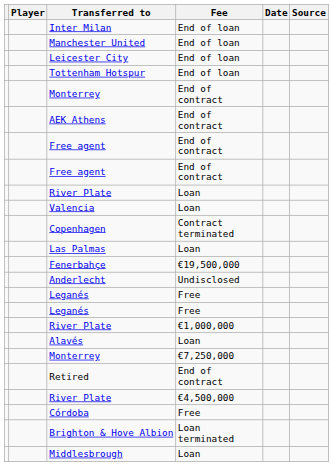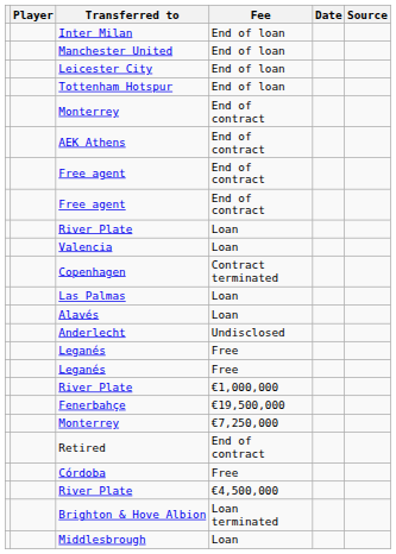 <table class="wikitable plainrowheaders sortable">
 <tr>
 <th></th>
 <th scope="col">Player</th>
 <th>Transferred to</th>
 <th style="width: 115px;">Fee</th>
 <th scope="col">Date</th>
 <th scope="col">Source</th>
 </tr>
 <tr>
 <td align="center"></td>
 <td></td>
 <td> <a href='#'>Inter Milan</a></td>
 <td>End of loan</td>
 <td></td>
 <td></td>
 </tr>
 <tr>
 <td align="center"></td>
 <td></td>
 <td> <a href='#'>Manchester United</a></td>
 <td>End of loan</td>
 <td></td>
 <td></td>
 </tr>
 <tr>
 <td align="center"></td>
 <td></td>
 <td> <a href='#'>Leicester City</a></td>
 <td>End of loan</td>
 <td></td>
 <td></td>
 </tr>
 <tr>
 <td align="center"></td>
 <td></td>
 <td> <a href='#'>Tottenham Hotspur</a></td>
 <td>End of loan</td>
 <td></td>
 <td></td>
 </tr>
 <tr>
 <td align="center"></td>
 <td></td>
 <td> <a href='#'>Monterrey</a></td>
 <td>End of contract</td>
 <td></td>
 <td></td>
 </tr>
 <tr>
 <td align="center"></td>
 <td></td>
 <td> <a href='#'>AEK Athens</a></td>
 <td>End of contract</td>
 <td></td>
 <td></td>
 </tr>
 <tr>
 <td align="center"></td>
 <td></td>
 <td><a href='#'>Free agent</a></td>
 <td>End of contract</td>
 <td></td>
 <td></td>
 </tr>
 <tr>
 <td align="center"></td>
 <td></td>
 <td><a href='#'>Free agent</a></td>
 <td>End of contract</td>
 <td></td>
 <td></td>
 </tr>
 <tr>
 <td align="center"></td>
 <td></td>
 <td> <a href='#'>River Plate</a></td>
 <td>Loan</td>
 <td></td>
 <td></td>
 </tr>
 <tr>
 <td align="center"></td>
 <td></td>
 <td> <a href='#'>Valencia</a></td>
 <td>Loan</td>
 <td></td>
 <td></td>
 </tr>
 <tr>
 <td align="center"></td>
 <td></td>
 <td> <a href='#'>Copenhagen</a></td>
 <td>Contract terminated</td>
 <td></td>
 <td></td>
 </tr>
 <tr>
 <td align="center"></td>
 <td></td>
 <td> <a href='#'>Las Palmas</a></td>
 <td>Loan</td>
 <td></td>
 <td></td>
 </tr>
 <tr>
 <td align="center"></td>
 <td></td>
-<td> <a href='#'>Fenerbahçe</a></td>
-<td>€19,500,000</td>
+<td> <a href='#'>Alavés</a></td>
+<td>Loan</td>
 <td></td>
 <td></td>
 </tr>
 <tr>
 <td align="center"></td>
 <td></td>
 <td> <a href='#'>Anderlecht</a></td>
 <td>Undisclosed</td>
 <td></td>
 <td></td>
 </tr>
 <tr>
 <td align="center"></td>
 <td></td>
 <td> <a href='#'>Leganés</a></td>
 <td>Free</td>
 <td></td>
 <td></td>
 </tr>
 <tr>
 <td align="center"></td>
 <td></td>
 <td> <a href='#'>Leganés</a></td>
 <td>Free</td>
 <td></td>
 <td></td>
 </tr>
 <tr>
 <td align="center"></td>
 <td></td>
 <td> <a href='#'>River Plate</a></td>
 <td>€1,000,000</td>
 <td></td>
 <td></td>
 </tr>
 <tr>
 <td align="center"></td>
 <td></td>
-<td> <a href='#'>Alavés</a></td>
-<td>Loan</td>
+<td> <a href='#'>Fenerbahçe</a></td>
+<td>€19,500,000</td>
 <td></td>
 <td></td>
 </tr>
 <tr>
 <td align="center"></td>
 <td></td>
 <td> <a href='#'>Monterrey</a></td>
 <td>€7,250,000</td>
 <td></td>
 <td></td>
 </tr>
 <tr>
 <td align="center"></td>
 <td></td>
 <td>Retired</td>
 <td>End of contract</td>
 <td></td>
 <td></td>
 </tr>
 <tr>
 <td align="center"></td>
 <td></td>
-<td> <a href='#'>River Plate</a></td>
-<td>€4,500,000</td>
+<td> <a href='#'>Córdoba</a></td>
+<td>Free</td>
 <td></td>
 <td></td>
 </tr>
 <tr>
 <td align="center"></td>
 <td></td>
-<td> <a href='#'>Córdoba</a></td>
-<td>Free</td>
+<td> <a href='#'>River Plate</a></td>
+<td>€4,500,000</td>
 <td></td>
 <td></td>
 </tr>
 <tr>
 <td align="center"></td>
 <td></td>
 <td> <a href='#'>Brighton & Hove Albion</a></td>
 <td>Loan terminated</td>
 <td></td>
 <td></td>
 </tr>
 <tr>
 <td align="center"></td>
 <td></td>
 <td> <a href='#'>Middlesbrough</a></td>
 <td>Loan</td>
 <td></td>
 <td></td>
 </tr>
 </table>
